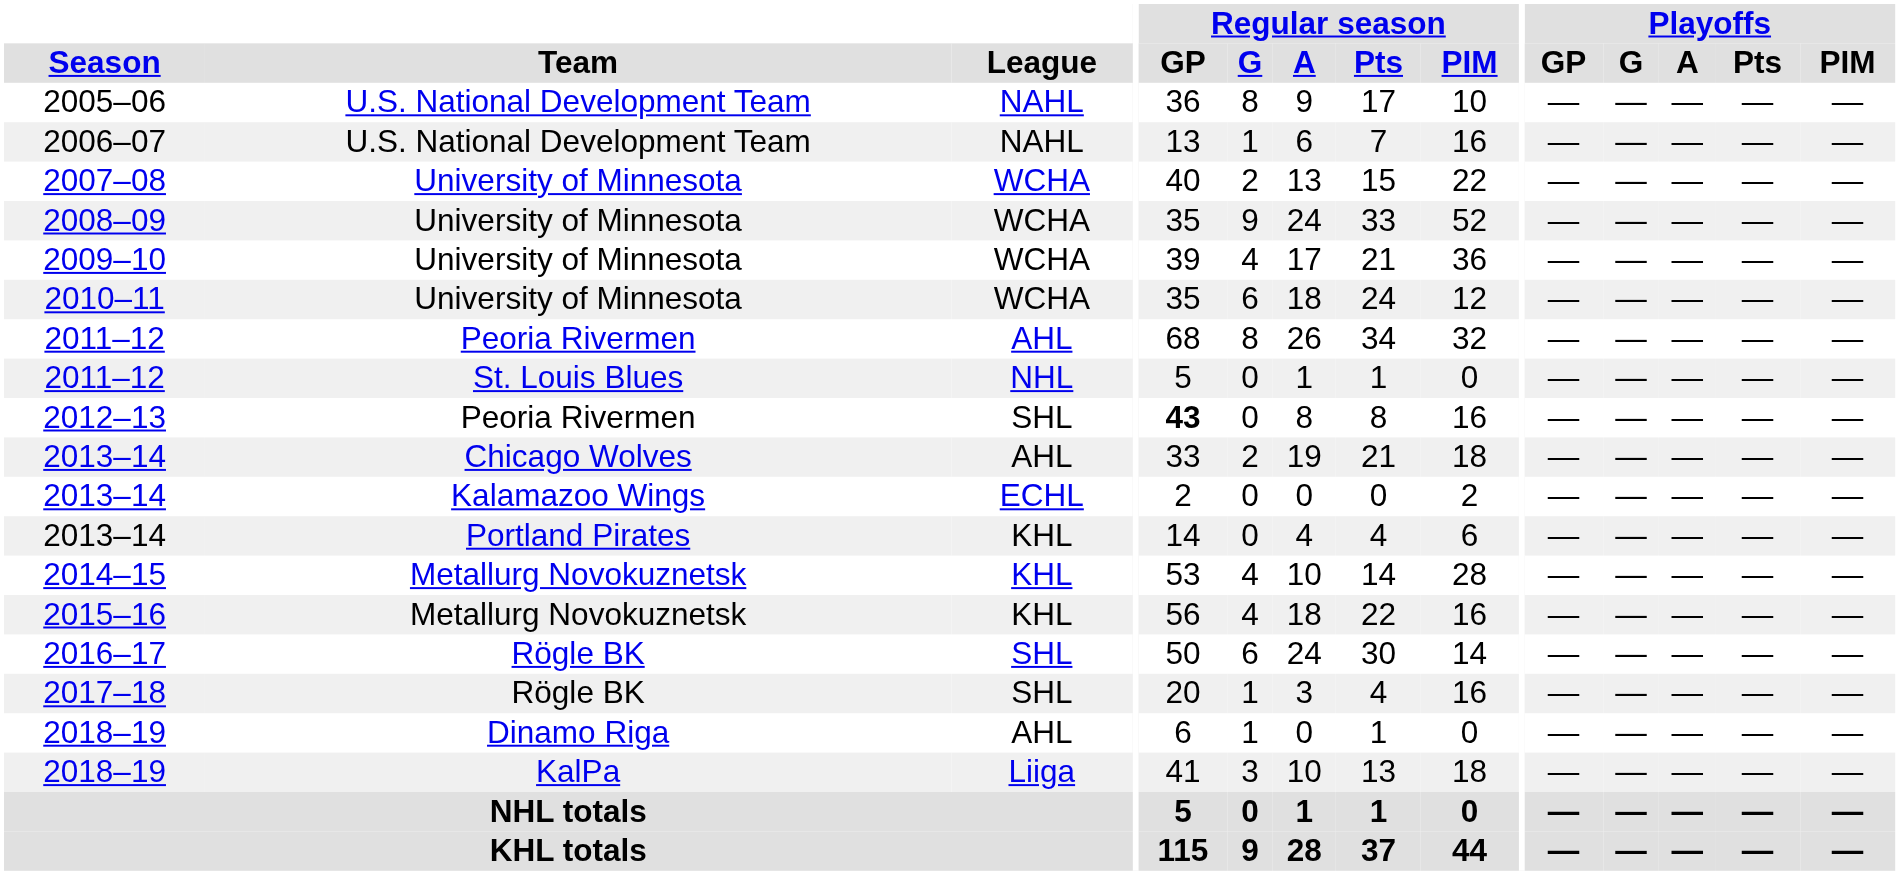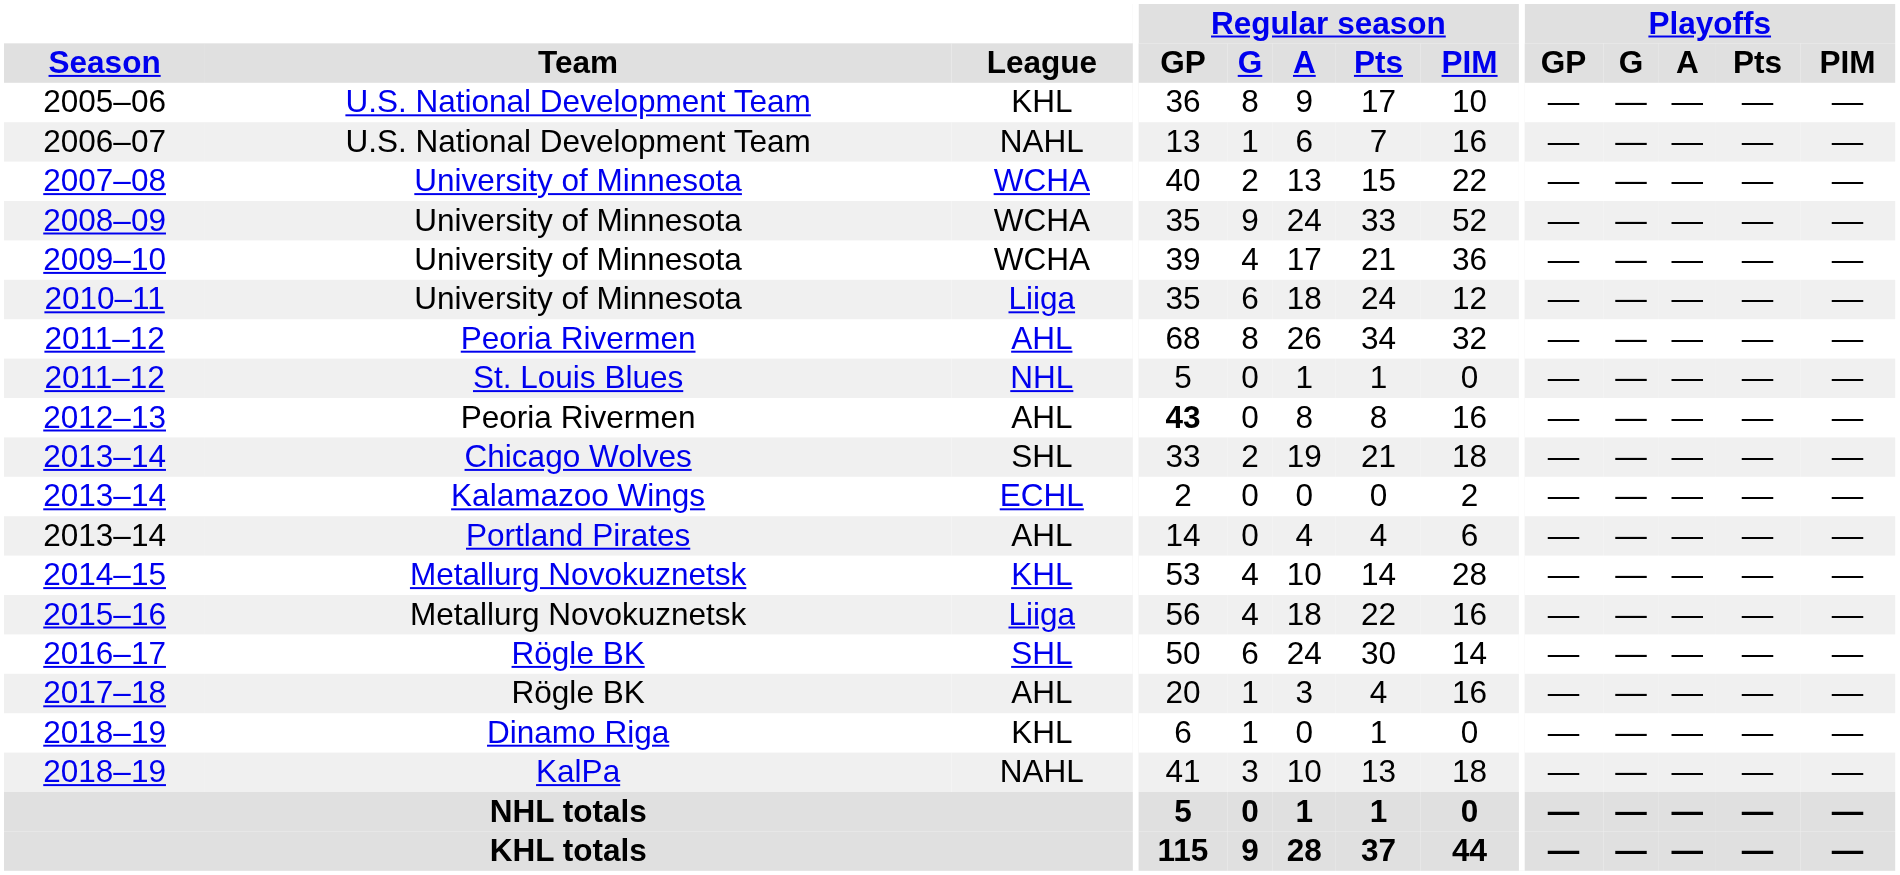 <table border="0" cellpadding="1" cellspacing="0" style="text-align:center; width:60em">
 <tr bgcolor="#e0e0e0">
 <th colspan="3"  bgcolor="#ffffff"></th>
 <th rowspan="99" bgcolor="#ffffff"></th>
 <th colspan="5"><a href='#'>Regular season</a></th>
 <th rowspan="99" bgcolor="#ffffff"></th>
 <th colspan="5"><a href='#'>Playoffs</a></th>
 </tr>
 <tr bgcolor="#e0e0e0">
 <th><a href='#'>Season</a></th>
 <th>Team</th>
 <th>League</th>
 <th>GP</th>
 <th><a href='#'>G</a></th>
 <th><a href='#'>A</a></th>
 <th><a href='#'>Pts</a></th>
 <th><a href='#'>PIM</a></th>
 <th>GP</th>
 <th>G</th>
 <th>A</th>
 <th>Pts</th>
 <th>PIM</th>
 </tr>
 <tr>
 <td>2005–06</td>
 <td><a href='#'>U.S. National Development Team</a></td>
-<td><a href='#'>NAHL</a></td>
+<td>KHL</td>
 <td>36</td>
 <td>8</td>
 <td>9</td>
 <td>17</td>
 <td>10</td>
 <td>—</td>
 <td>—</td>
 <td>—</td>
 <td>—</td>
 <td>—</td>
 </tr>
 <tr bgcolor="#f0f0f0">
 <td>2006–07</td>
 <td>U.S. National Development Team</td>
 <td>NAHL</td>
 <td>13</td>
 <td>1</td>
 <td>6</td>
 <td>7</td>
 <td>16</td>
 <td>—</td>
 <td>—</td>
 <td>—</td>
 <td>—</td>
 <td>—</td>
 </tr>
 <tr>
 <td><a href='#'>2007–08</a></td>
 <td><a href='#'>University of Minnesota</a></td>
 <td><a href='#'>WCHA</a></td>
 <td>40</td>
 <td>2</td>
 <td>13</td>
 <td>15</td>
 <td>22</td>
 <td>—</td>
 <td>—</td>
 <td>—</td>
 <td>—</td>
 <td>—</td>
 </tr>
 <tr bgcolor="#f0f0f0">
 <td><a href='#'>2008–09</a></td>
 <td>University of Minnesota</td>
 <td>WCHA</td>
 <td>35</td>
 <td>9</td>
 <td>24</td>
 <td>33</td>
 <td>52</td>
 <td>—</td>
 <td>—</td>
 <td>—</td>
 <td>—</td>
 <td>—</td>
 </tr>
 <tr>
 <td><a href='#'>2009–10</a></td>
 <td>University of Minnesota</td>
 <td>WCHA</td>
 <td>39</td>
 <td>4</td>
 <td>17</td>
 <td>21</td>
 <td>36</td>
 <td>—</td>
 <td>—</td>
 <td>—</td>
 <td>—</td>
 <td>—</td>
 </tr>
 <tr bgcolor="#f0f0f0">
 <td><a href='#'>2010–11</a></td>
 <td>University of Minnesota</td>
-<td>WCHA</td>
+<td><a href='#'>Liiga</a></td>
 <td>35</td>
 <td>6</td>
 <td>18</td>
 <td>24</td>
 <td>12</td>
 <td>—</td>
 <td>—</td>
 <td>—</td>
 <td>—</td>
 <td>—</td>
 </tr>
 <tr>
 <td><a href='#'>2011–12</a></td>
 <td><a href='#'>Peoria Rivermen</a></td>
 <td><a href='#'>AHL</a></td>
 <td>68</td>
 <td>8</td>
 <td>26</td>
 <td>34</td>
 <td>32</td>
 <td>—</td>
 <td>—</td>
 <td>—</td>
 <td>—</td>
 <td>—</td>
 </tr>
 <tr bgcolor="#f0f0f0">
 <td><a href='#'>2011–12</a></td>
 <td><a href='#'>St. Louis Blues</a></td>
 <td><a href='#'>NHL</a></td>
 <td>5</td>
 <td>0</td>
 <td>1</td>
 <td>1</td>
 <td>0</td>
 <td>—</td>
 <td>—</td>
 <td>—</td>
 <td>—</td>
 <td>—</td>
 </tr>
 <tr>
 <td><a href='#'>2012–13</a></td>
 <td>Peoria Rivermen</td>
-<td>SHL</td>
+<td>AHL</td>
 <td><strong>43</strong></td>
 <td>0</td>
 <td>8</td>
 <td>8</td>
 <td>16</td>
 <td>—</td>
 <td>—</td>
 <td>—</td>
 <td>—</td>
 <td>—</td>
 </tr>
 <tr bgcolor="#f0f0f0">
 <td><a href='#'>2013–14</a></td>
 <td><a href='#'>Chicago Wolves</a></td>
-<td>AHL</td>
+<td>SHL</td>
 <td>33</td>
 <td>2</td>
 <td>19</td>
 <td>21</td>
 <td>18</td>
 <td>—</td>
 <td>—</td>
 <td>—</td>
 <td>—</td>
 <td>—</td>
 </tr>
 <tr>
 <td><a href='#'>2013–14</a></td>
 <td><a href='#'>Kalamazoo Wings</a></td>
 <td><a href='#'>ECHL</a></td>
 <td>2</td>
 <td>0</td>
 <td>0</td>
 <td>0</td>
 <td>2</td>
 <td>—</td>
 <td>—</td>
 <td>—</td>
 <td>—</td>
 <td>—</td>
 </tr>
 <tr bgcolor="#f0f0f0">
 <td>2013–14</td>
 <td><a href='#'>Portland Pirates</a></td>
-<td>KHL</td>
+<td>AHL</td>
 <td>14</td>
 <td>0</td>
 <td>4</td>
 <td>4</td>
 <td>6</td>
 <td>—</td>
 <td>—</td>
 <td>—</td>
 <td>—</td>
 <td>—</td>
 </tr>
 <tr>
 <td><a href='#'>2014–15</a></td>
 <td><a href='#'>Metallurg Novokuznetsk</a></td>
 <td><a href='#'>KHL</a></td>
 <td>53</td>
 <td>4</td>
 <td>10</td>
 <td>14</td>
 <td>28</td>
 <td>—</td>
 <td>—</td>
 <td>—</td>
 <td>—</td>
 <td>—</td>
 </tr>
 <tr bgcolor="#f0f0f0">
 <td><a href='#'>2015–16</a></td>
 <td>Metallurg Novokuznetsk</td>
-<td>KHL</td>
+<td><a href='#'>Liiga</a></td>
 <td>56</td>
 <td>4</td>
 <td>18</td>
 <td>22</td>
 <td>16</td>
 <td>—</td>
 <td>—</td>
 <td>—</td>
 <td>—</td>
 <td>—</td>
 </tr>
 <tr>
 <td><a href='#'>2016–17</a></td>
 <td><a href='#'>Rögle BK</a></td>
 <td><a href='#'>SHL</a></td>
 <td>50</td>
 <td>6</td>
 <td>24</td>
 <td>30</td>
 <td>14</td>
 <td>—</td>
 <td>—</td>
 <td>—</td>
 <td>—</td>
 <td>—</td>
 </tr>
 <tr bgcolor="#f0f0f0">
 <td><a href='#'>2017–18</a></td>
 <td>Rögle BK</td>
-<td>SHL</td>
+<td>AHL</td>
 <td>20</td>
 <td>1</td>
 <td>3</td>
 <td>4</td>
 <td>16</td>
 <td>—</td>
 <td>—</td>
 <td>—</td>
 <td>—</td>
 <td>—</td>
 </tr>
 <tr>
 <td><a href='#'>2018–19</a></td>
 <td><a href='#'>Dinamo Riga</a></td>
-<td>AHL</td>
+<td>KHL</td>
 <td>6</td>
 <td>1</td>
 <td>0</td>
 <td>1</td>
 <td>0</td>
 <td>—</td>
 <td>—</td>
 <td>—</td>
 <td>—</td>
 <td>—</td>
 </tr>
 <tr bgcolor="#f0f0f0">
 <td><a href='#'>2018–19</a></td>
 <td><a href='#'>KalPa</a></td>
-<td><a href='#'>Liiga</a></td>
+<td>NAHL</td>
 <td>41</td>
 <td>3</td>
 <td>10</td>
 <td>13</td>
 <td>18</td>
 <td>—</td>
 <td>—</td>
 <td>—</td>
 <td>—</td>
 <td>—</td>
 </tr>
 <tr bgcolor="#e0e0e0">
 <th colspan="3">NHL totals</th>
 <th>5</th>
 <th>0</th>
 <th>1</th>
 <th>1</th>
 <th>0</th>
 <th>—</th>
 <th>—</th>
 <th>—</th>
 <th>—</th>
 <th>—</th>
 </tr>
 <tr bgcolor="#e0e0e0">
 <th colspan="3">KHL totals</th>
 <th>115</th>
 <th>9</th>
 <th>28</th>
 <th>37</th>
 <th>44</th>
 <th>—</th>
 <th>—</th>
 <th>—</th>
 <th>—</th>
 <th>—</th>
 </tr>
 </table>
